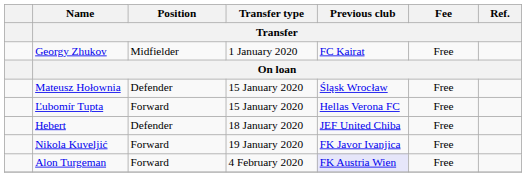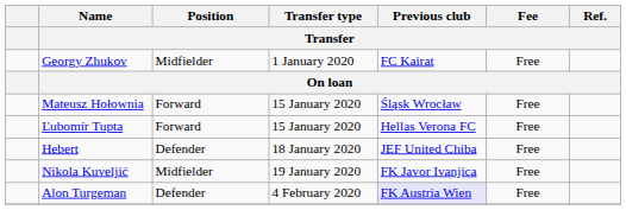 <table class="wikitable" style="width:100%; font-size:85%;">
 <tr>
 <th width="2%"></th>
 <th width="5%">Name</th>
 <th width="5%">Position</th>
 <th width="5%">Transfer type</th>
 <th width="5%">Previous club</th>
 <th width="5%">Fee</th>
 <th width="2%">Ref.</th>
 </tr>
 <tr>
 <th></th>
 <th colspan="6" align="center">Transfer</th>
 </tr>
 <tr>
 <td align=center></td>
 <td align=left> <a href='#'>Georgy Zhukov</a></td>
 <td align=left>Midfielder</td>
 <td align=left>1 January 2020</td>
 <td align=left> <a href='#'>FC Kairat</a></td>
 <td align=center>Free</td>
 <td></td>
 </tr>
 <tr>
 <th></th>
 <th colspan="6" align="center">On loan</th>
 </tr>
 <tr>
 <td align=center></td>
 <td align=left> <a href='#'>Mateusz Hołownia</a></td>
-<td align=left>Defender</td>
+<td align=left>Forward</td>
 <td align=left>15 January 2020</td>
 <td align=left> <a href='#'>Śląsk Wrocław</a></td>
 <td align=center>Free</td>
 <td></td>
 </tr>
 <tr>
 <td align=center></td>
 <td align=left> <a href='#'>Ľubomír Tupta</a></td>
 <td align=left>Forward</td>
 <td align=left>15 January 2020</td>
 <td align=left> <a href='#'>Hellas Verona FC</a></td>
 <td align=center>Free</td>
 <td></td>
 </tr>
 <tr>
 <td align=center></td>
 <td align=left> <a href='#'>Hebert</a></td>
 <td align=left>Defender</td>
 <td align=left>18 January 2020</td>
 <td align=left> <a href='#'>JEF United Chiba</a></td>
 <td align=center>Free</td>
 <td></td>
 </tr>
 <tr>
 <td align=center></td>
 <td align=left> <a href='#'>Nikola Kuveljić</a></td>
-<td align=left>Forward</td>
+<td align=left>Midfielder</td>
 <td align=left>19 January 2020</td>
 <td align=left> <a href='#'>FK Javor Ivanjica</a></td>
 <td align=center>Free</td>
 <td></td>
 </tr>
 <tr>
 <td align=center></td>
 <td align=left> <a href='#'>Alon Turgeman</a></td>
-<td align=left>Forward</td>
+<td align=left>Defender</td>
 <td align=left>4 February 2020</td>
 <td align=left style="background: lavender;"> <a href='#'>FK Austria Wien</a></td>
 <td align=center>Free</td>
 <td></td>
 </tr>
 <tr>
 </tr>
 </table>
